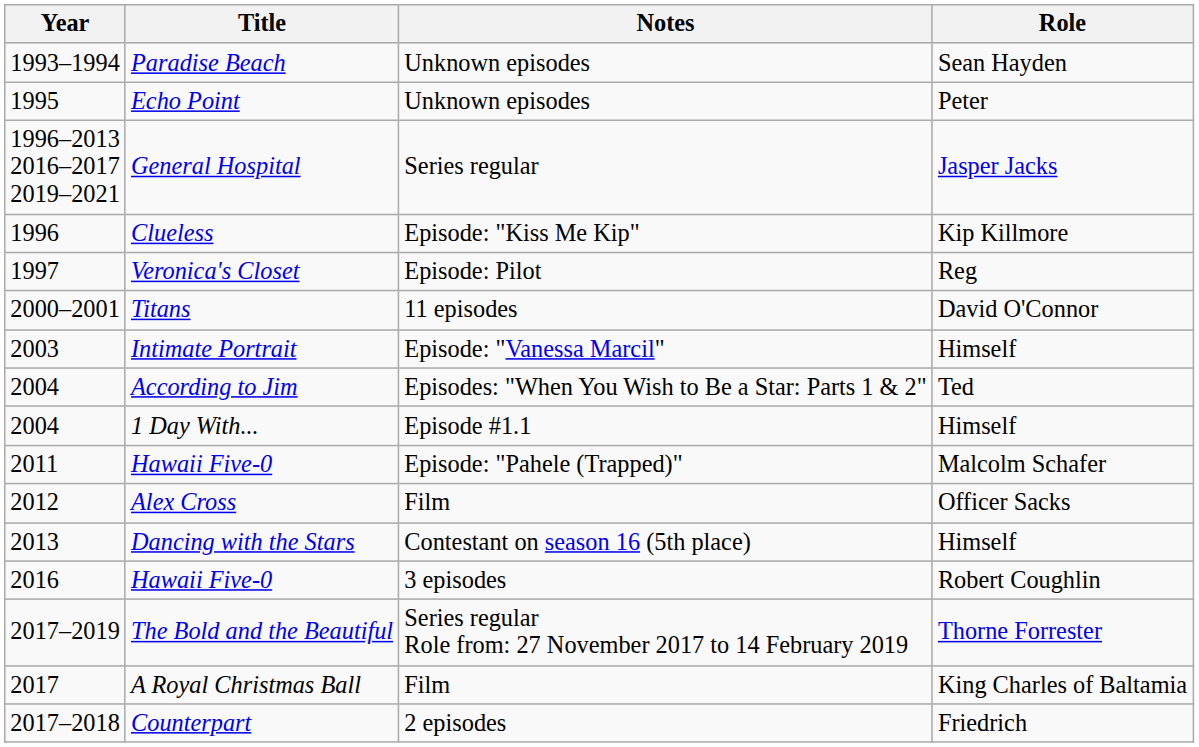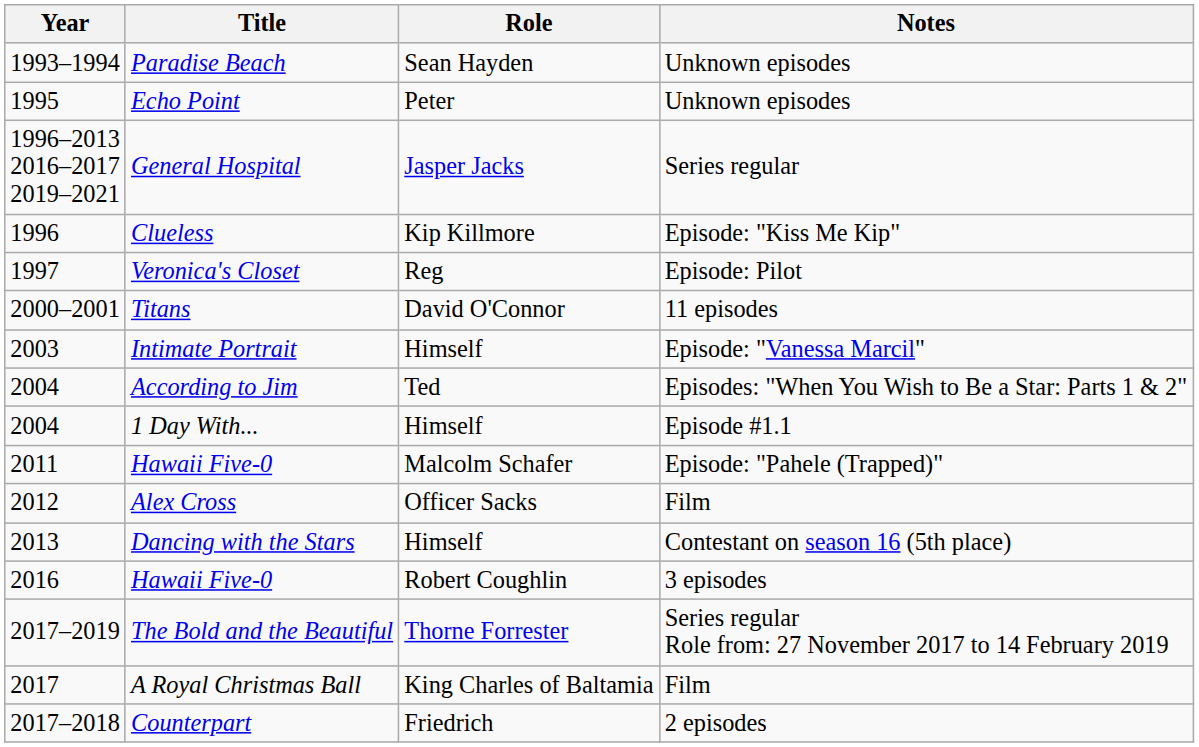 <table class="wikitable">
 <tr>
 <th>Year</th>
 <th>Title</th>
+<th>Role</th>
 <th>Notes</th>
-<th>Role</th>
 </tr>
 <tr>
 <td>1993–1994</td>
 <td><em><a href='#'>Paradise Beach</a></em></td>
+<td>Sean Hayden</td>
 <td>Unknown episodes</td>
-<td>Sean Hayden</td>
 </tr>
 <tr>
 <td>1995</td>
 <td><em><a href='#'>Echo Point</a></em></td>
+<td>Peter</td>
 <td>Unknown episodes</td>
-<td>Peter</td>
 </tr>
 <tr>
 <td>1996–2013 <br>2016–2017 <br> 2019–2021</td>
 <td><em><a href='#'>General Hospital</a></em></td>
+<td><a href='#'>Jasper Jacks</a></td>
 <td>Series regular</td>
-<td><a href='#'>Jasper Jacks</a></td>
 </tr>
 <tr>
 <td>1996</td>
 <td><em><a href='#'>Clueless</a></em></td>
+<td>Kip Killmore</td>
 <td>Episode: "Kiss Me Kip"</td>
-<td>Kip Killmore</td>
 </tr>
 <tr>
 <td>1997</td>
 <td><em><a href='#'>Veronica's Closet</a></em></td>
+<td>Reg</td>
 <td>Episode: Pilot</td>
-<td>Reg</td>
 </tr>
 <tr>
 <td>2000–2001</td>
 <td><em><a href='#'>Titans</a></em></td>
+<td>David O'Connor</td>
 <td>11 episodes</td>
-<td>David O'Connor</td>
 </tr>
 <tr>
 <td>2003</td>
 <td><em><a href='#'>Intimate Portrait</a></em></td>
+<td>Himself</td>
 <td>Episode: "<a href='#'>Vanessa Marcil</a>"</td>
-<td>Himself</td>
 </tr>
 <tr>
 <td>2004</td>
 <td><em><a href='#'>According to Jim</a></em></td>
+<td>Ted</td>
 <td>Episodes: "When You Wish to Be a Star: Parts 1 & 2"</td>
-<td>Ted</td>
 </tr>
 <tr>
 <td>2004</td>
 <td><em>1 Day With...</em></td>
+<td>Himself</td>
 <td>Episode #1.1</td>
-<td>Himself</td>
 </tr>
 <tr>
 <td>2011</td>
 <td><em><a href='#'>Hawaii Five-0</a></em></td>
+<td>Malcolm Schafer</td>
 <td>Episode: "Pahele (Trapped)"</td>
-<td>Malcolm Schafer</td>
 </tr>
 <tr>
 <td>2012</td>
 <td><em><a href='#'>Alex Cross</a></em></td>
+<td>Officer Sacks</td>
 <td>Film</td>
-<td>Officer Sacks</td>
 </tr>
 <tr>
 <td>2013</td>
 <td><em><a href='#'>Dancing with the Stars</a></em></td>
+<td>Himself</td>
 <td>Contestant on <a href='#'>season 16</a> (5th place)</td>
-<td>Himself</td>
 </tr>
 <tr>
 <td>2016</td>
 <td><em><a href='#'>Hawaii Five-0</a></em></td>
+<td>Robert Coughlin</td>
 <td>3 episodes</td>
-<td>Robert Coughlin</td>
 </tr>
 <tr>
 <td>2017–2019</td>
 <td><em><a href='#'>The Bold and the Beautiful</a></em></td>
+<td><a href='#'>Thorne Forrester</a></td>
 <td>Series regular <br>Role from: 27 November 2017 to 14 February 2019</td>
-<td><a href='#'>Thorne Forrester</a></td>
 </tr>
 <tr>
 <td>2017</td>
 <td><em>A Royal Christmas Ball</em></td>
+<td>King Charles of Baltamia</td>
 <td>Film</td>
-<td>King Charles of Baltamia</td>
 </tr>
 <tr>
 <td>2017–2018</td>
 <td><em><a href='#'>Counterpart</a></em></td>
+<td>Friedrich</td>
 <td>2 episodes</td>
-<td>Friedrich</td>
 </tr>
 </table>
